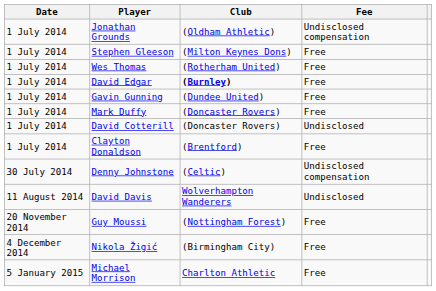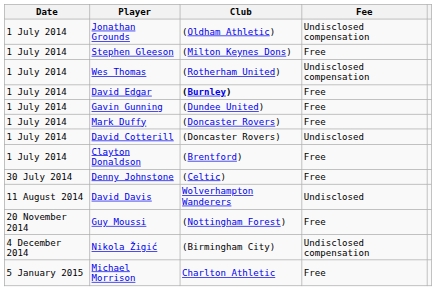 <table class="wikitable" style="text-align: left">
 <tr>
 <th>Date</th>
 <th>Player</th>
 <th>Club</th>
 <th>Fee</th>
 <th></th>
 </tr>
 <tr>
 <td>1 July 2014</td>
 <td><a href='#'>Jonathan Grounds</a></td>
 <td>(<a href='#'>Oldham Athletic</a>)</td>
 <td>Undisclosed compensation</td>
 <td style=text-align:center></td>
 </tr>
 <tr>
 <td>1 July 2014</td>
 <td><a href='#'>Stephen Gleeson</a></td>
 <td>(<a href='#'>Milton Keynes Dons</a>)</td>
 <td>Free</td>
 <td style=text-align:center></td>
 </tr>
 <tr>
 <td>1 July 2014</td>
 <td><a href='#'>Wes Thomas</a></td>
 <td>(<a href='#'>Rotherham United</a>)</td>
-<td>Free</td>
+<td>Undisclosed compensation</td>
 <td style=text-align:center></td>
 </tr>
 <tr>
 <td>1 July 2014</td>
 <td><a href='#'>David Edgar</a></td>
 <td><strong>(<a href='#'>Burnley</a>)</strong></td>
 <td>Free</td>
 <td style=text-align:center></td>
 </tr>
 <tr>
 <td>1 July 2014</td>
 <td><a href='#'>Gavin Gunning</a></td>
 <td>(<a href='#'>Dundee United</a>)</td>
 <td>Free</td>
 <td style=text-align:center></td>
 </tr>
 <tr>
 <td>1 July 2014</td>
 <td><a href='#'>Mark Duffy</a></td>
 <td>(<a href='#'>Doncaster Rovers</a>)</td>
 <td>Free</td>
 <td style=text-align:center></td>
 </tr>
 <tr>
 <td>1 July 2014</td>
 <td><a href='#'>David Cotterill</a></td>
 <td>(Doncaster Rovers)</td>
 <td>Undisclosed</td>
 <td style=text-align:center></td>
 </tr>
 <tr>
 <td>1 July 2014</td>
 <td><a href='#'>Clayton Donaldson</a></td>
 <td>(<a href='#'>Brentford</a>)</td>
 <td>Free</td>
 <td style=text-align:center></td>
 </tr>
 <tr>
 <td>30 July 2014</td>
 <td><a href='#'>Denny Johnstone</a></td>
 <td>(<a href='#'>Celtic</a>)</td>
-<td>Undisclosed compensation</td>
+<td>Free</td>
 <td style=text-align:center></td>
 </tr>
 <tr>
 <td>11 August 2014</td>
 <td><a href='#'>David Davis</a></td>
 <td><a href='#'>Wolverhampton Wanderers</a></td>
 <td>Undisclosed</td>
 <td style=text-align:center></td>
 </tr>
 <tr>
 <td>20 November 2014</td>
 <td><a href='#'>Guy Moussi</a></td>
 <td>(<a href='#'>Nottingham Forest</a>)</td>
 <td>Free</td>
 <td style=text-align:center></td>
 </tr>
 <tr>
 <td>4 December 2014</td>
 <td><a href='#'>Nikola Žigić</a></td>
 <td>(Birmingham City)</td>
-<td>Free</td>
+<td>Undisclosed compensation</td>
 <td style=text-align:center></td>
 </tr>
 <tr>
 <td>5 January 2015</td>
 <td><a href='#'>Michael Morrison</a></td>
 <td><a href='#'>Charlton Athletic</a></td>
 <td>Free</td>
 <td style=text-align:center></td>
 </tr>
 </table>
